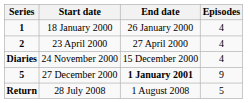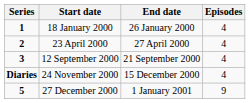 <table class="wikitable" style="text-align:center;">
 <tr>
 <th>Series</th>
 <th>Start date</th>
 <th>End date</th>
 <th>Episodes</th>
 </tr>
 <tr>
 <td><strong>1</strong></td>
 <td>18 January 2000</td>
 <td>26 January 2000</td>
 <td>4</td>
 </tr>
 <tr>
 <td><strong>2</strong></td>
 <td>23 April 2000</td>
 <td>27 April 2000</td>
 <td>4</td>
 </tr>
 <tr>
+<td><strong>3</strong></td>
+<td>12 September 2000</td>
+<td>21 September 2000</td>
+<td>4</td>
+</tr>
+<tr>
 <td><strong>Diaries</strong></td>
 <td>24 November 2000</td>
 <td>15 December 2000</td>
 <td>4</td>
 </tr>
 <tr>
 <td><strong>5</strong></td>
 <td>27 December 2000</td>
-<td><strong>1 January 2001</strong></td>
+<td>1 January 2001</td>
 <td>9</td>
 </tr>
-<tr>
-<td><strong>Return</strong></td>
-<td>28 July 2008</td>
-<td>1 August 2008</td>
-<td>5</td>
-</tr>
 </table>
